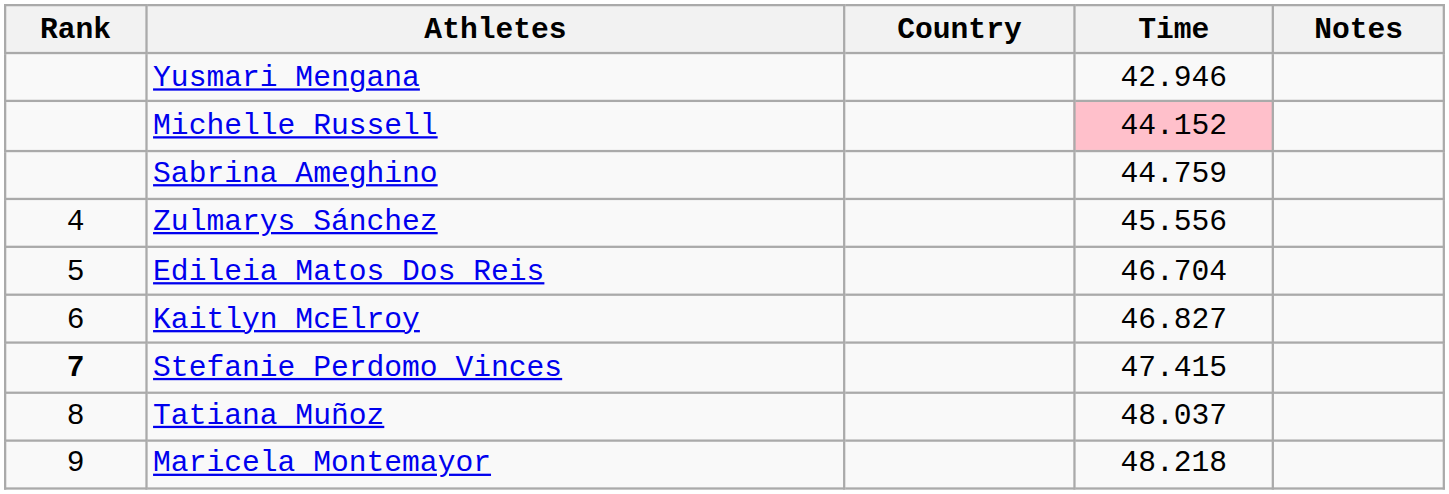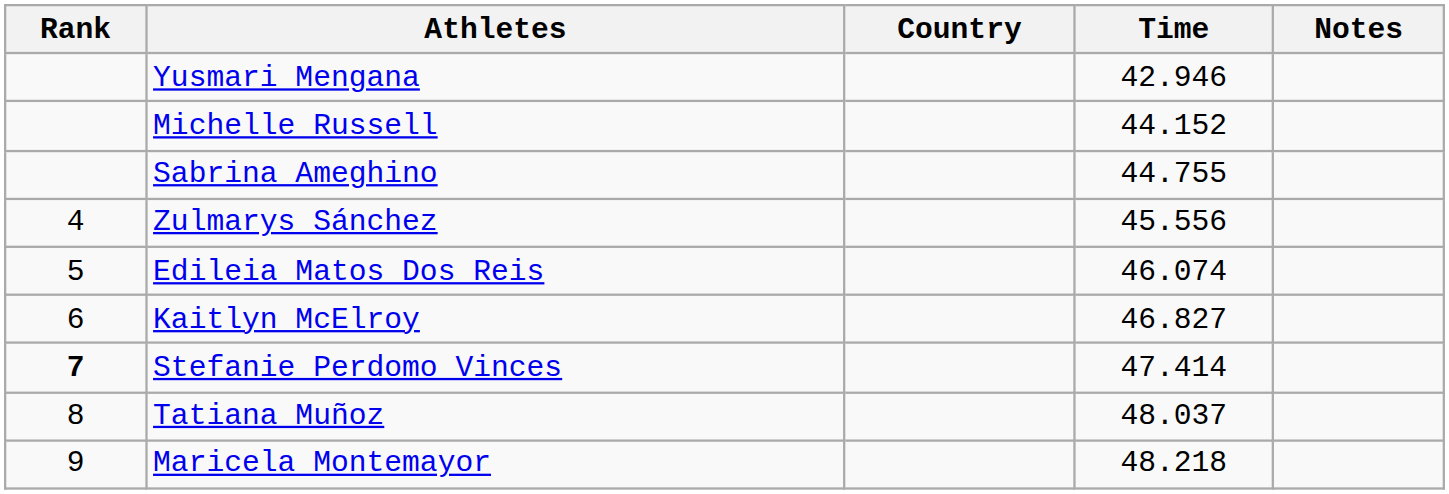 <table class="wikitable" width=50% style="text-align:center">
 <tr>
 <th>Rank</th>
 <th>Athletes</th>
 <th>Country</th>
 <th>Time</th>
 <th>Notes</th>
 </tr>
 <tr>
 <td></td>
 <td align=left><a href='#'>Yusmari Mengana</a></td>
 <td align=left></td>
 <td>42.946</td>
 <td></td>
 </tr>
 <tr>
 <td></td>
 <td align=left><a href='#'>Michelle Russell</a></td>
 <td align=left></td>
-<td style="background: pink;">44.152</td>
+<td>44.152</td>
 <td></td>
 </tr>
 <tr>
 <td></td>
 <td align=left><a href='#'>Sabrina Ameghino</a></td>
 <td align=left></td>
-<td>44.759</td>
+<td>44.755</td>
 <td></td>
 </tr>
 <tr>
 <td>4</td>
 <td align=left><a href='#'>Zulmarys Sánchez</a></td>
 <td align=left></td>
 <td>45.556</td>
 <td></td>
 </tr>
 <tr>
 <td>5</td>
 <td align=left><a href='#'>Edileia Matos Dos Reis</a></td>
 <td align=left></td>
-<td>46.704</td>
+<td>46.074</td>
 <td></td>
 </tr>
 <tr>
 <td>6</td>
 <td align=left><a href='#'>Kaitlyn McElroy</a></td>
 <td align=left></td>
 <td>46.827</td>
 <td></td>
 </tr>
 <tr>
 <td><strong>7</strong></td>
 <td align=left><a href='#'>Stefanie Perdomo Vinces</a></td>
 <td align=left></td>
-<td>47.415</td>
+<td>47.414</td>
 <td></td>
 </tr>
 <tr>
 <td>8</td>
 <td align=left><a href='#'>Tatiana Muñoz</a></td>
 <td align=left></td>
 <td>48.037</td>
 <td></td>
 </tr>
 <tr>
 <td>9</td>
 <td align=left><a href='#'>Maricela Montemayor</a></td>
 <td align=left></td>
 <td>48.218</td>
 <td></td>
 </tr>
 </table>
